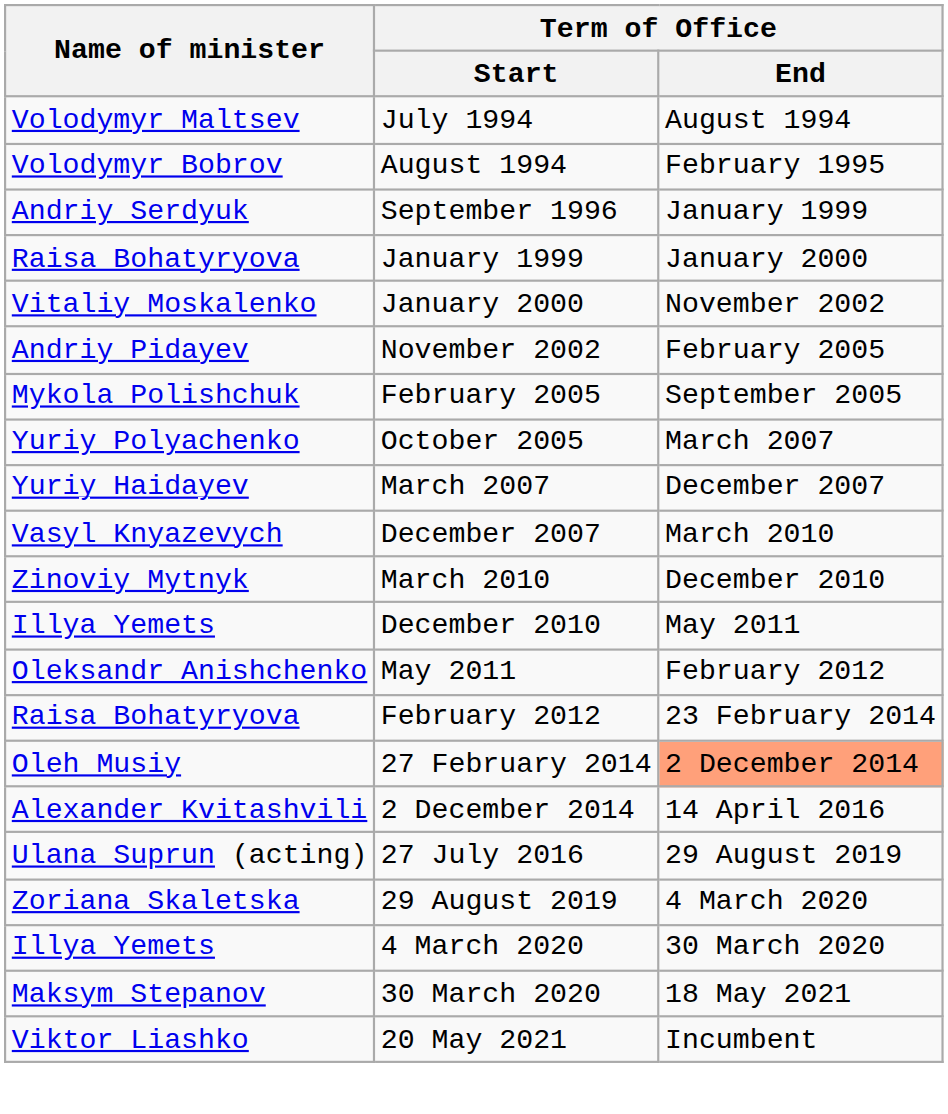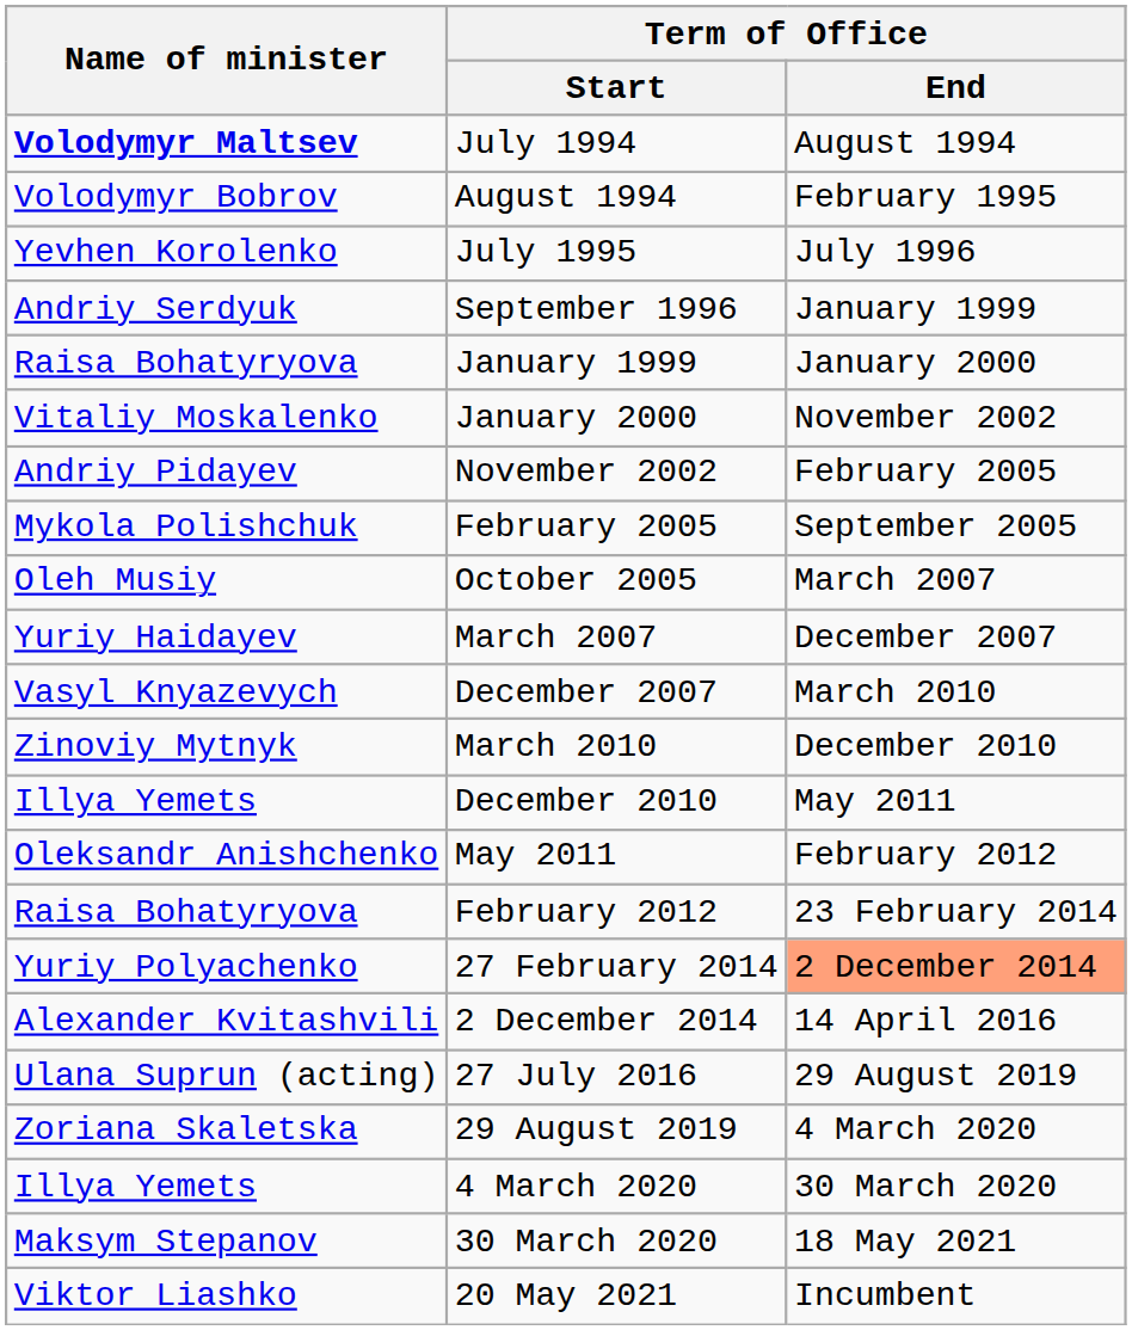 <table class="wikitable">
 <tr>
 <th rowspan="2">Name of minister</th>
 <th colspan="2">Term of Office</th>
 </tr>
 <tr>
 <th>Start</th>
 <th>End</th>
 </tr>
 <tr>
-<td><a href='#'>Volodymyr Maltsev</a></td>
+<td><strong><a href='#'>Volodymyr Maltsev</a></strong></td>
 <td>July 1994</td>
 <td>August 1994</td>
 </tr>
 <tr>
 <td><a href='#'>Volodymyr Bobrov</a></td>
 <td>August 1994</td>
 <td>February 1995</td>
+</tr>
+<tr>
+<td><a href='#'>Yevhen Korolenko</a></td>
+<td>July 1995</td>
+<td>July 1996</td>
 </tr>
 <tr>
 <td><a href='#'>Andriy Serdyuk</a></td>
 <td>September 1996</td>
 <td>January 1999</td>
 </tr>
 <tr>
 <td><a href='#'>Raisa Bohatyryova</a></td>
 <td>January 1999</td>
 <td>January 2000</td>
 </tr>
 <tr>
 <td><a href='#'>Vitaliy Moskalenko</a></td>
 <td>January 2000</td>
 <td>November 2002</td>
 </tr>
 <tr>
 <td><a href='#'>Andriy Pidayev</a></td>
 <td>November 2002</td>
 <td>February 2005</td>
 </tr>
 <tr>
 <td><a href='#'>Mykola Polishchuk</a></td>
 <td>February 2005</td>
 <td>September 2005</td>
 </tr>
 <tr>
-<td><a href='#'>Yuriy Polyachenko</a></td>
+<td><a href='#'>Oleh Musiy</a></td>
 <td>October 2005</td>
 <td>March 2007</td>
 </tr>
 <tr>
 <td><a href='#'>Yuriy Haidayev</a></td>
 <td>March 2007</td>
 <td>December 2007</td>
 </tr>
 <tr>
 <td><a href='#'>Vasyl Knyazevych</a></td>
 <td>December 2007</td>
 <td>March 2010</td>
 </tr>
 <tr>
 <td><a href='#'>Zinoviy Mytnyk</a></td>
 <td>March 2010</td>
 <td>December 2010</td>
 </tr>
 <tr>
 <td><a href='#'>Illya Yemets</a></td>
 <td>December 2010</td>
 <td>May 2011</td>
 </tr>
 <tr>
 <td><a href='#'>Oleksandr Anishchenko</a></td>
 <td>May 2011</td>
 <td>February 2012</td>
 </tr>
 <tr>
 <td><a href='#'>Raisa Bohatyryova</a></td>
 <td>February 2012</td>
 <td>23 February 2014</td>
 </tr>
 <tr>
-<td><a href='#'>Oleh Musiy</a></td>
+<td><a href='#'>Yuriy Polyachenko</a></td>
 <td>27 February 2014</td>
 <td style="background: lightsalmon;">2 December 2014</td>
 </tr>
 <tr>
 <td><a href='#'>Alexander Kvitashvili</a></td>
 <td>2 December 2014</td>
 <td>14 April 2016</td>
 </tr>
 <tr>
 <td><a href='#'>Ulana Suprun</a> (acting)</td>
 <td>27 July 2016</td>
 <td>29 August 2019</td>
 </tr>
 <tr>
 <td><a href='#'>Zoriana Skaletska</a></td>
 <td>29 August 2019</td>
 <td>4 March 2020</td>
 </tr>
 <tr>
 <td><a href='#'>Illya Yemets</a></td>
 <td>4 March 2020</td>
 <td>30 March 2020</td>
 </tr>
 <tr>
 <td><a href='#'>Maksym Stepanov</a></td>
 <td>30 March 2020</td>
 <td>18 May 2021</td>
 </tr>
 <tr>
 <td><a href='#'>Viktor Liashko</a></td>
 <td>20 May 2021</td>
 <td>Incumbent</td>
 </tr>
 </table>
